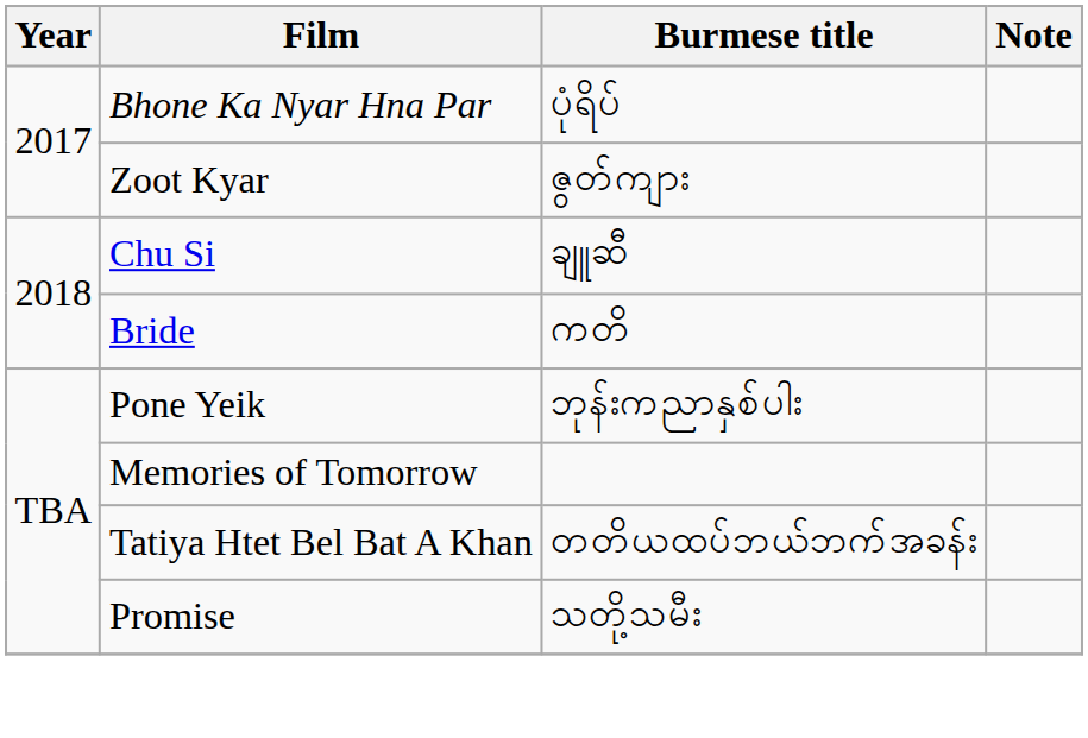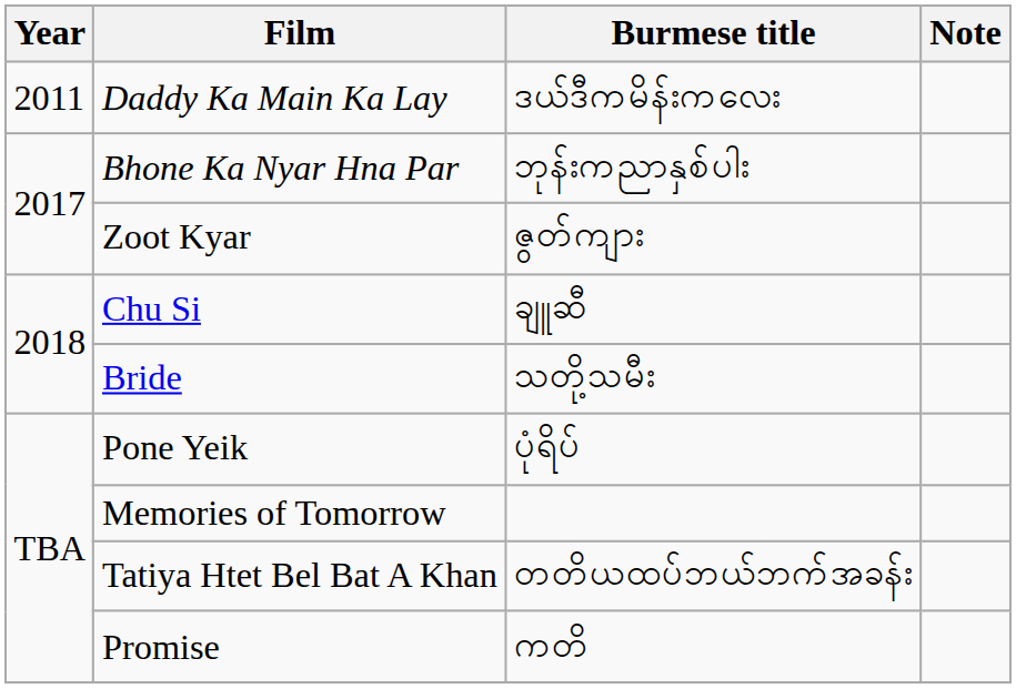 <table class="wikitable sortable">
 <tr>
 <th>Year</th>
 <th>Film</th>
 <th>Burmese title</th>
 <th>Note</th>
 </tr>
 <tr>
+<td>2011</td>
+<td><em>Daddy Ka Main Ka Lay</em></td>
+<td>ဒယ်ဒီကမိန်းကလေး</td>
+<td></td>
+</tr>
+<tr>
 <td rowspan=2>2017</td>
 <td><em>Bhone Ka Nyar Hna Par<strong></td>
-<td>ပုံရိပ်</td>
+<td>ဘုန်းကညာနှစ်ပါး</td>
 <td></td>
 </tr>
 <tr>
 <td></em>Zoot Kyar<em></td>
 <td>ဇွတ်ကျား</td>
 <td></td>
 </tr>
 <tr>
 <td rowspan=2>2018</td>
 <td></em><a href='#'>Chu Si</a><em></td>
 <td>ချူဆီ</td>
 <td></td>
 </tr>
 <tr>
 <td></em><a href='#'>Bride</a><em></td>
-<td>ကတိ</td>
+<td>သတို့သမီး</td>
 <td></td>
 </tr>
 <tr>
 <td rowspan=4>TBA</td>
 <td></em>Pone Yeik<em></td>
-<td>ဘုန်းကညာနှစ်ပါး</td>
+<td>ပုံရိပ်</td>
 <td></td>
 </tr>
 <tr>
 <td></em>Memories of Tomorrow<em></td>
 <td></td>
 <td></td>
 </tr>
 <tr>
 <td></em>Tatiya Htet Bel Bat A Khan<em></td>
 <td>တတိယထပ်ဘယ်ဘက်အခန်း</td>
 <td></td>
 </tr>
 <tr>
 <td></em>Promise<em></td>
-<td>သတို့သမီး</td>
+<td>ကတိ</td>
 <td></td>
 </tr>
 <tr>
 </tr>
 </table>
